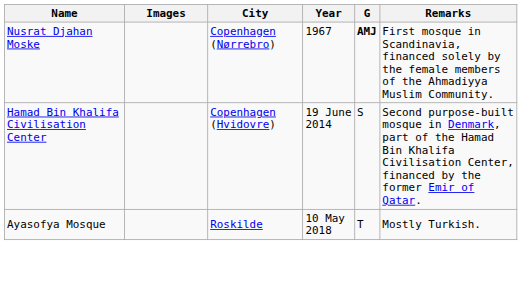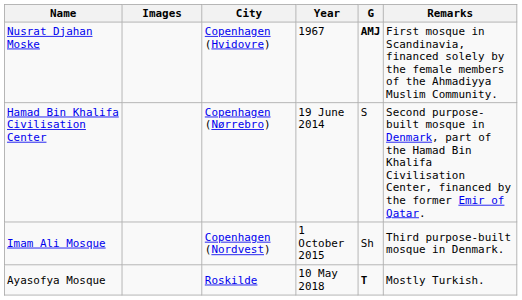 <table class="wikitable sortable">
 <tr>
 <th align=left width=200px>Name</th>
 <th align=center width=160px class=unsortable>Images</th>
 <th align=left width=150px>City</th>
 <th align=left width=090px>Year</th>
 <th align=left width=025px>G</th>
 <th align=left width=250px>Remarks</th>
 </tr>
 <tr valign=top>
 <td><a href='#'>Nusrat Djahan Moske</a></td>
 <td></td>
-<td><a href='#'>Copenhagen</a> (<a href='#'>Nørrebro</a>)</td>
+<td><a href='#'>Copenhagen</a> (<a href='#'>Hvidovre</a>)</td>
 <td>1967</td>
 <td><strong>AMJ</strong></td>
 <td>First mosque in Scandinavia, financed solely by the female members of the Ahmadiyya Muslim Community.</td>
 </tr>
 <tr valign=top>
 <td><a href='#'>Hamad Bin Khalifa Civilisation Center</a></td>
 <td></td>
-<td><a href='#'>Copenhagen</a> (<a href='#'>Hvidovre</a>)</td>
+<td><a href='#'>Copenhagen</a> (<a href='#'>Nørrebro</a>)</td>
 <td>19 June 2014</td>
 <td>S</td>
 <td>Second purpose-built mosque in <a href='#'>Denmark</a>, part of the Hamad Bin Khalifa Civilisation Center, financed by the former <a href='#'>Emir of Qatar</a>.</td>
+</tr>
+<tr>
+<td><a href='#'>Imam Ali Mosque</a></td>
+<td></td>
+<td><a href='#'>Copenhagen</a> (<a href='#'>Nordvest</a>)</td>
+<td>1 October 2015</td>
+<td>Sh</td>
+<td>Third purpose-built mosque in Denmark.</td>
 </tr>
 <tr>
 <td>Ayasofya Mosque</td>
 <td></td>
 <td><a href='#'>Roskilde</a></td>
 <td>10 May 2018</td>
-<td>T</td>
+<td><strong>T</strong></td>
 <td>Mostly Turkish.</td>
 </tr>
 </table>
